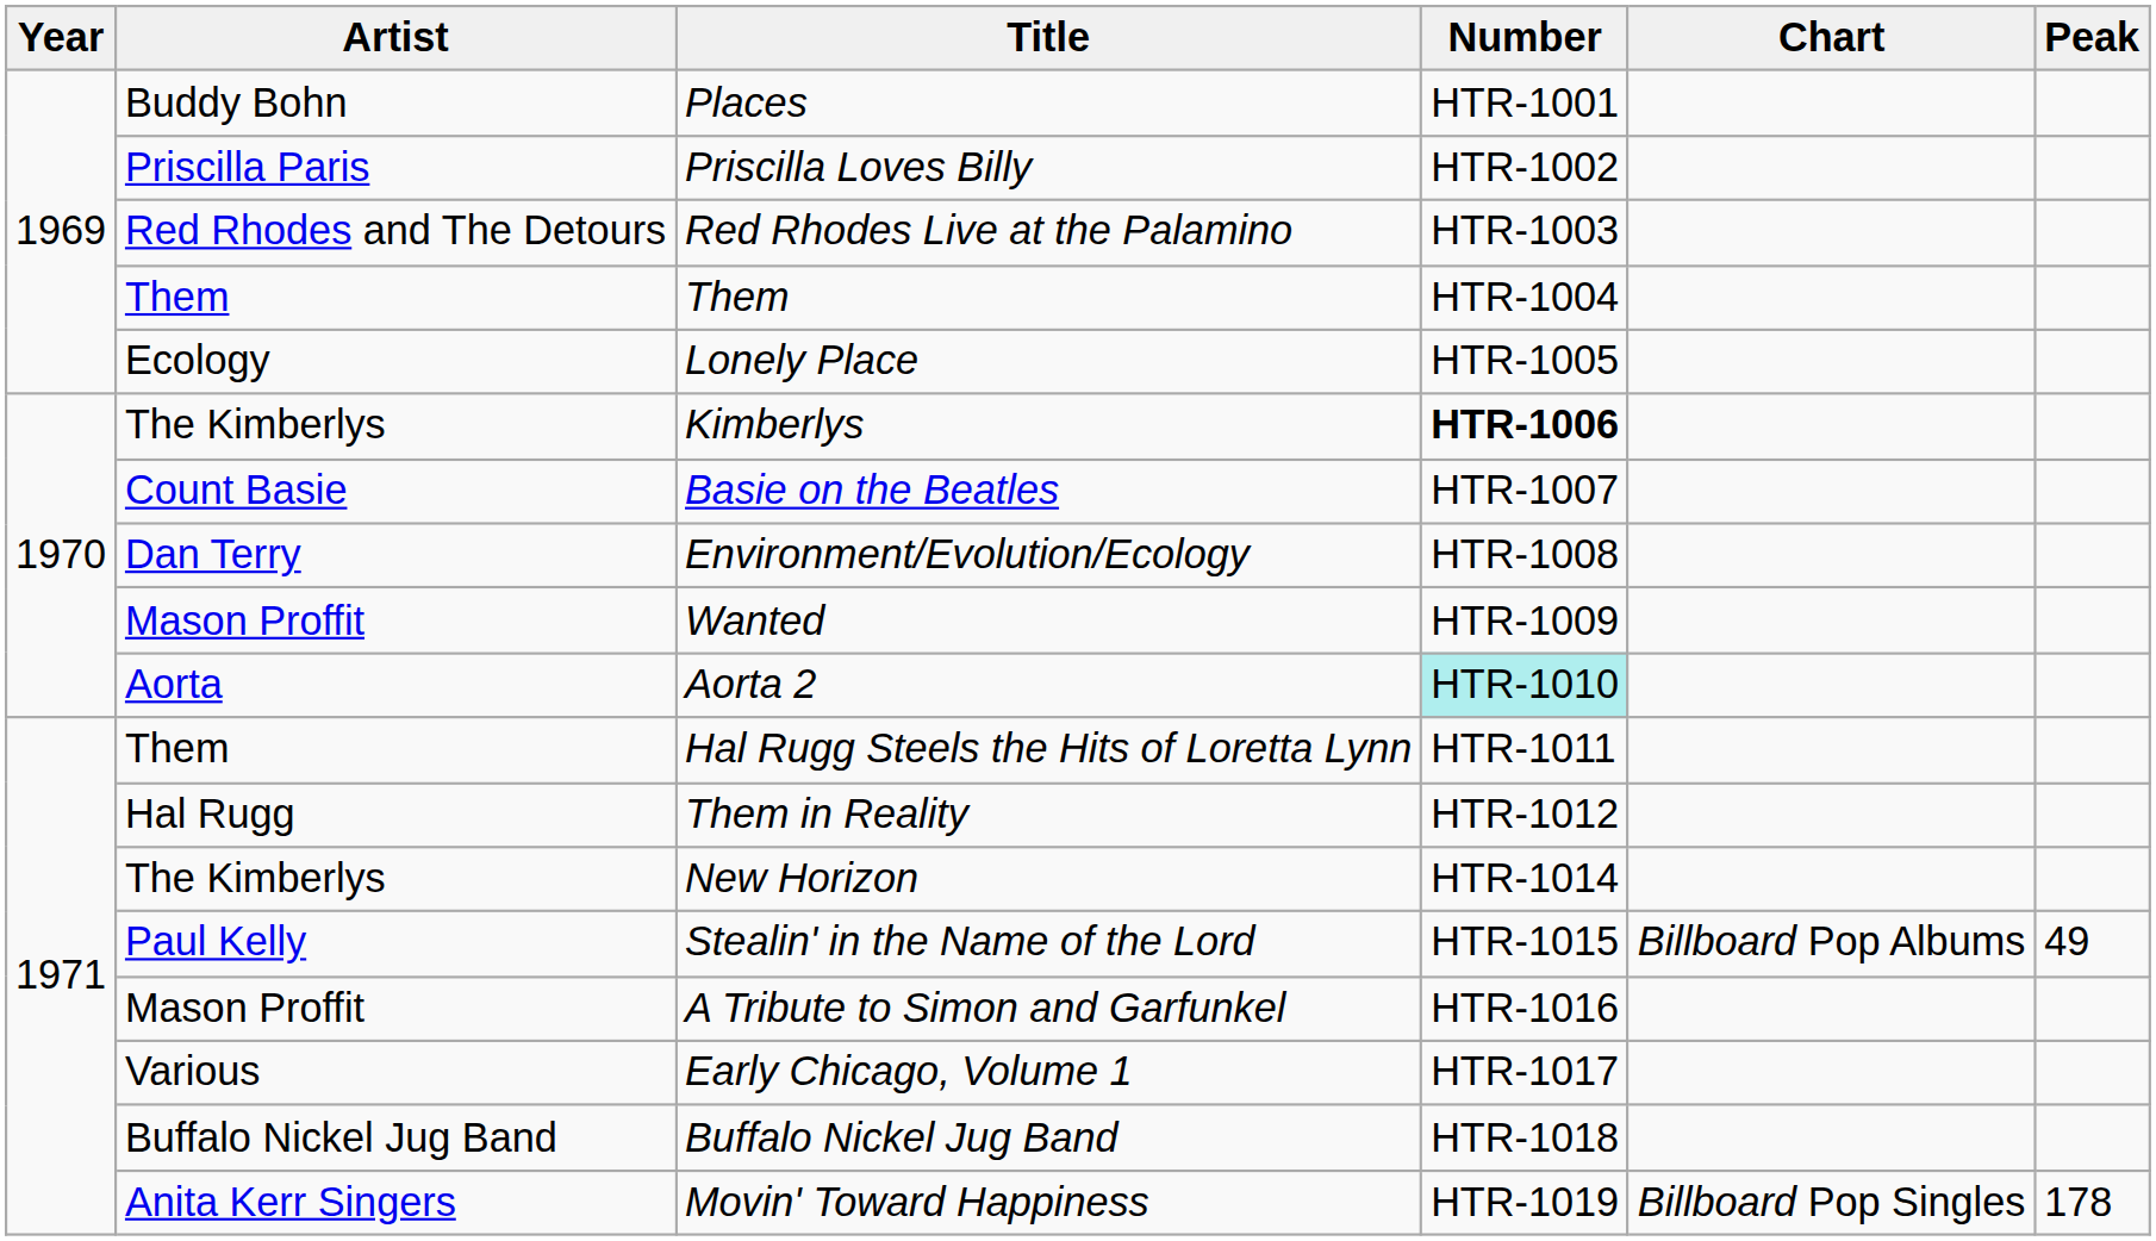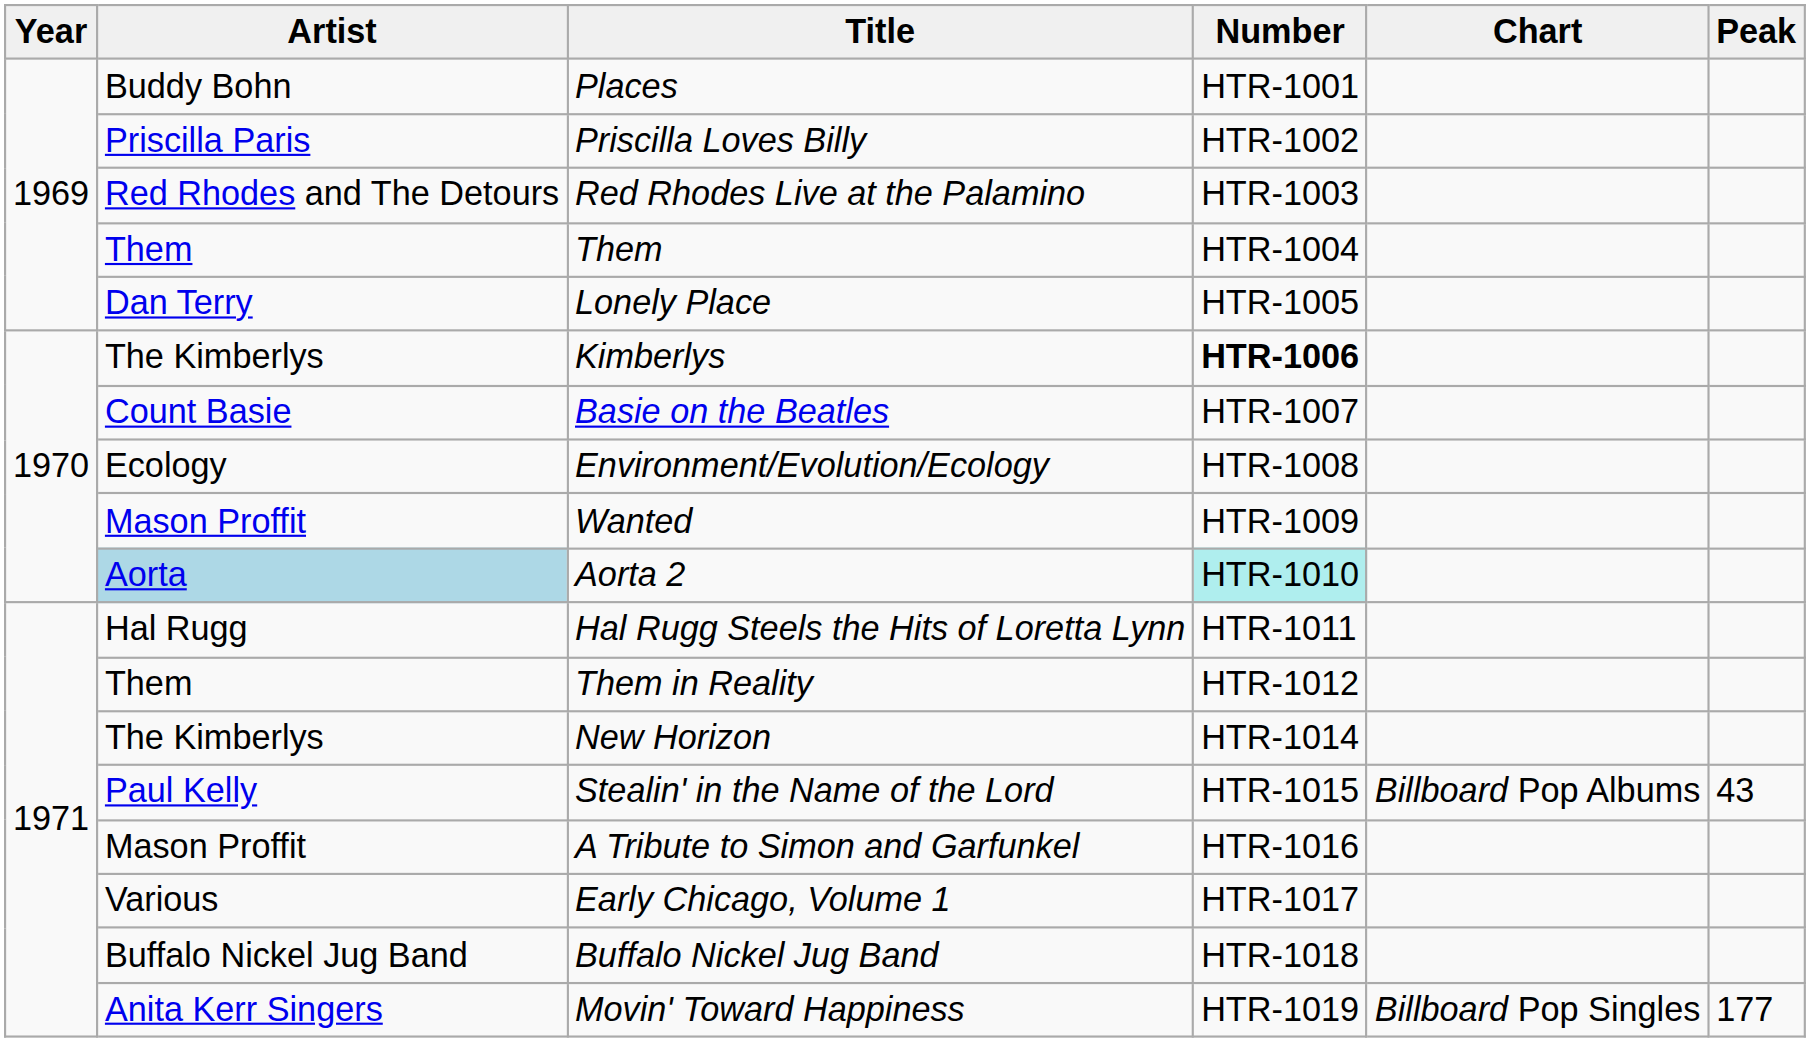 <table class="wikitable">
 <tr style="text-align:center; background:#f0f0f0;">
 <td><strong>Year</strong></td>
 <td><strong>Artist</strong></td>
 <td><strong>Title</strong></td>
 <td><strong>Number</strong></td>
 <td><strong>Chart</strong></td>
 <td><strong>Peak</strong></td>
 </tr>
 <tr>
 <td rowspan="5">1969</td>
 <td>Buddy Bohn</td>
 <td><em>Places</em></td>
 <td>HTR-1001</td>
 <td></td>
 <td></td>
 </tr>
 <tr>
 <td><a href='#'>Priscilla Paris</a></td>
 <td><em>Priscilla Loves Billy</em></td>
 <td>HTR-1002</td>
 <td></td>
 <td></td>
 </tr>
 <tr>
 <td><a href='#'>Red Rhodes</a> and The Detours</td>
 <td><em>Red Rhodes Live at the Palamino</em></td>
 <td>HTR-1003</td>
 <td></td>
 <td></td>
 </tr>
 <tr>
 <td><a href='#'>Them</a></td>
 <td><em>Them</em></td>
 <td>HTR-1004</td>
 <td></td>
 <td></td>
 </tr>
 <tr>
-<td>Ecology</td>
+<td><a href='#'>Dan Terry</a></td>
 <td><em>Lonely Place</em></td>
 <td>HTR-1005</td>
 <td></td>
 <td></td>
 </tr>
 <tr>
 <td rowspan="5">1970</td>
 <td>The Kimberlys</td>
 <td><em>Kimberlys</em></td>
 <td><strong>HTR-1006</strong></td>
 <td></td>
 <td></td>
 </tr>
 <tr>
 <td><a href='#'>Count Basie</a></td>
 <td><em><a href='#'>Basie on the Beatles</a></em></td>
 <td>HTR-1007</td>
 <td></td>
 <td></td>
 </tr>
 <tr>
-<td><a href='#'>Dan Terry</a></td>
+<td>Ecology</td>
 <td><em>Environment/Evolution/Ecology</em></td>
 <td>HTR-1008</td>
 <td></td>
 <td></td>
 </tr>
 <tr>
 <td><a href='#'>Mason Proffit</a></td>
 <td><em>Wanted</em></td>
 <td>HTR-1009</td>
 <td></td>
 <td></td>
 </tr>
 <tr>
-<td><a href='#'>Aorta</a></td>
+<td style="background: lightblue;"><a href='#'>Aorta</a></td>
 <td><em>Aorta 2</em></td>
 <td style="background: paleturquoise;">HTR-1010</td>
 <td></td>
 <td></td>
 </tr>
 <tr>
 <td rowspan="8">1971</td>
-<td>Them</td>
+<td>Hal Rugg</td>
 <td><em>Hal Rugg Steels the Hits of Loretta Lynn</em></td>
 <td>HTR-1011</td>
 <td></td>
 <td></td>
 </tr>
 <tr>
-<td>Hal Rugg</td>
+<td>Them</td>
 <td><em>Them in Reality</em></td>
 <td>HTR-1012</td>
 <td></td>
 <td></td>
 </tr>
 <tr>
 <td>The Kimberlys</td>
 <td><em>New Horizon</em></td>
 <td>HTR-1014</td>
 <td></td>
 <td></td>
 </tr>
 <tr>
 <td><a href='#'>Paul Kelly</a></td>
 <td><em>Stealin' in the Name of the Lord</em></td>
 <td>HTR-1015</td>
 <td><em>Billboard</em> Pop Albums</td>
-<td>49</td>
+<td>43</td>
 </tr>
 <tr>
 <td>Mason Proffit</td>
 <td><em>A Tribute to Simon and Garfunkel</em></td>
 <td>HTR-1016</td>
 <td></td>
 <td></td>
 </tr>
 <tr>
 <td>Various</td>
 <td><em>Early Chicago, Volume 1</em></td>
 <td>HTR-1017</td>
 <td></td>
 <td></td>
 </tr>
 <tr>
 <td>Buffalo Nickel Jug Band</td>
 <td><em>Buffalo Nickel Jug Band</em></td>
 <td>HTR-1018</td>
 <td></td>
 <td></td>
 </tr>
 <tr>
 <td><a href='#'>Anita Kerr Singers</a></td>
 <td><em>Movin' Toward Happiness</em></td>
 <td>HTR-1019</td>
 <td><em>Billboard</em> Pop Singles</td>
-<td>178</td>
+<td>177</td>
 </tr>
 </table>
